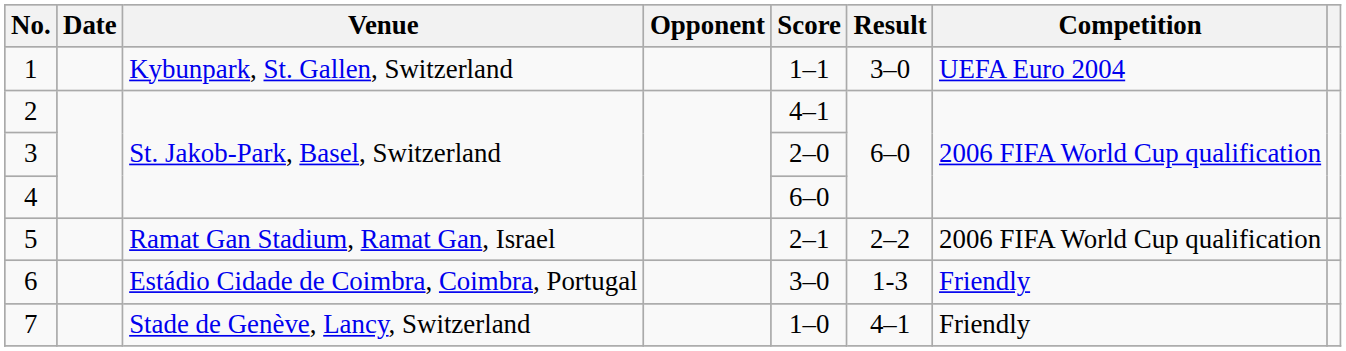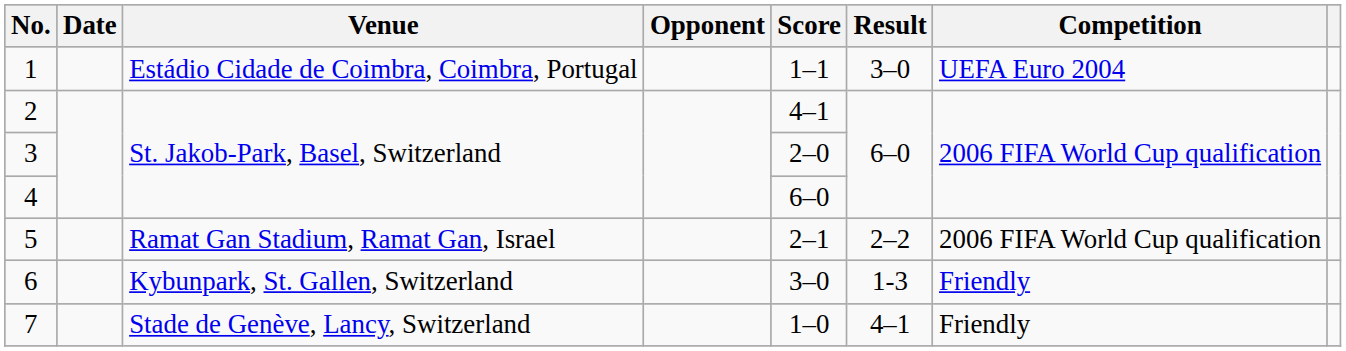 <table class="wikitable sortable">
 <tr>
 <th scope="col">No.</th>
 <th scope="col">Date</th>
 <th scope="col">Venue</th>
 <th scope="col">Opponent</th>
 <th scope="col">Score</th>
 <th scope="col">Result</th>
 <th scope="col">Competition</th>
 <th scope="col" class="unsortable"></th>
 </tr>
 <tr>
 <td style="text-align:center">1</td>
 <td></td>
-<td><a href='#'>Kybunpark</a>, <a href='#'>St. Gallen</a>, Switzerland</td>
+<td><a href='#'>Estádio Cidade de Coimbra</a>, <a href='#'>Coimbra</a>, Portugal</td>
 <td></td>
 <td style="text-align:center">1–1</td>
 <td style="text-align:center">3–0</td>
 <td><a href='#'>UEFA Euro 2004</a></td>
 <td></td>
 </tr>
 <tr>
 <td style="text-align:center">2</td>
 <td rowspan="3"></td>
 <td rowspan="3"><a href='#'>St. Jakob-Park</a>, <a href='#'>Basel</a>, Switzerland</td>
 <td rowspan="3"></td>
 <td style="text-align:center">4–1</td>
 <td rowspan="3" style="text-align:center">6–0</td>
 <td rowspan="3"><a href='#'>2006 FIFA World Cup qualification</a></td>
 <td rowspan="3"></td>
 </tr>
 <tr>
 <td style="text-align:center">3</td>
 <td style="text-align:center">2–0</td>
 </tr>
 <tr>
 <td style="text-align:center">4</td>
 <td style="text-align:center">6–0</td>
 </tr>
 <tr>
 <td style="text-align:center">5</td>
 <td></td>
 <td><a href='#'>Ramat Gan Stadium</a>, <a href='#'>Ramat Gan</a>, Israel</td>
 <td></td>
 <td style="text-align:center">2–1</td>
 <td style="text-align:center">2–2</td>
 <td>2006 FIFA World Cup qualification</td>
 <td></td>
 </tr>
 <tr>
 <td style="text-align:center">6</td>
 <td></td>
-<td><a href='#'>Estádio Cidade de Coimbra</a>, <a href='#'>Coimbra</a>, Portugal</td>
+<td><a href='#'>Kybunpark</a>, <a href='#'>St. Gallen</a>, Switzerland</td>
 <td></td>
 <td style="text-align:center">3–0</td>
 <td style="text-align:center">1-3</td>
 <td><a href='#'>Friendly</a></td>
 <td></td>
 </tr>
 <tr>
 <td style="text-align:center">7</td>
 <td></td>
 <td><a href='#'>Stade de Genève</a>, <a href='#'>Lancy</a>, Switzerland</td>
 <td></td>
 <td style="text-align:center">1–0</td>
 <td style="text-align:center">4–1</td>
 <td>Friendly</td>
 <td></td>
 </tr>
 </table>
